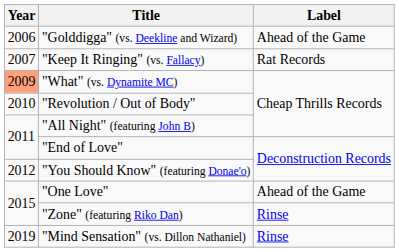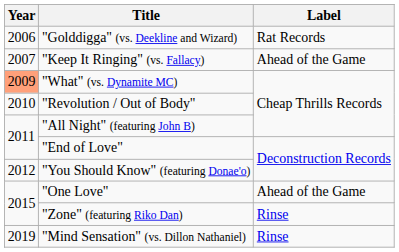 <table class="wikitable">
 <tr>
 <th>Year</th>
 <th>Title</th>
 <th>Label</th>
 </tr>
 <tr>
 <td>2006</td>
 <td>"Golddigga" <small>(vs. <a href='#'>Deekline</a> and Wizard)</small></td>
-<td>Ahead of the Game</td>
+<td>Rat Records</td>
 </tr>
 <tr>
 <td>2007</td>
 <td>"Keep It Ringing" <small>(vs. <a href='#'>Fallacy</a>)</small></td>
-<td>Rat Records</td>
+<td>Ahead of the Game</td>
 </tr>
 <tr>
 <td style="background: lightsalmon;">2009</td>
 <td>"What" <small>(vs. <a href='#'>Dynamite MC</a>)</small></td>
 <td rowspan="3">Cheap Thrills Records</td>
 </tr>
 <tr>
 <td>2010</td>
 <td>"Revolution / Out of Body"</td>
 </tr>
 <tr>
 <td rowspan="2">2011</td>
 <td>"All Night" <small>(featuring <a href='#'>John B</a>)</small></td>
 </tr>
 <tr>
 <td>"End of Love"</td>
 <td rowspan="2"><a href='#'>Deconstruction Records</a></td>
 </tr>
 <tr>
 <td>2012</td>
 <td>"You Should Know" <small>(featuring <a href='#'>Donae'o</a>)</small></td>
 </tr>
 <tr>
 <td rowspan="2">2015</td>
 <td>"One Love"</td>
 <td>Ahead of the Game</td>
 </tr>
 <tr>
 <td>"Zone" <small>(featuring <a href='#'>Riko Dan</a>)</small></td>
 <td><a href='#'>Rinse</a></td>
 </tr>
 <tr>
 <td>2019</td>
 <td>"Mind Sensation" <small>(vs. Dillon Nathaniel)</small></td>
 <td><a href='#'>Rinse</a></td>
 </tr>
 </table>
